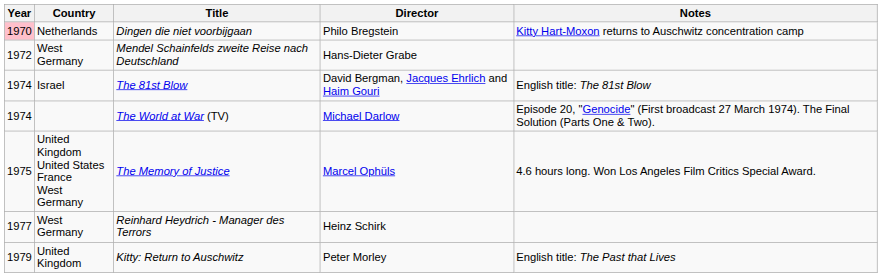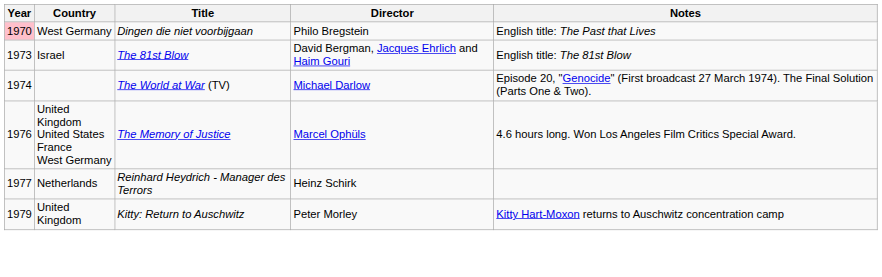 <table class="wikitable sortable">
 <tr>
 <th>Year</th>
 <th>Country</th>
 <th>Title</th>
 <th>Director</th>
 <th>Notes</th>
 </tr>
 <tr>
 <td style="background: pink;">1970</td>
-<td>Netherlands</td>
+<td>West Germany</td>
 <td><em>Dingen die niet voorbijgaan</em></td>
 <td>Philo Bregstein</td>
-<td><a href='#'>Kitty Hart-Moxon</a> returns to Auschwitz concentration camp</td>
+<td>English title: <em>The Past that Lives</em></td>
 </tr>
 <tr>
-<td>1972</td>
-<td>West Germany</td>
-<td><em>Mendel Schainfelds zweite Reise nach Deutschland</em></td>
-<td>Hans-Dieter Grabe</td>
-<td></td>
-</tr>
-<tr>
-<td>1974</td>
+<td>1973</td>
 <td>Israel</td>
 <td><em><a href='#'>The 81st Blow</a></em></td>
 <td>David Bergman, <a href='#'>Jacques Ehrlich</a> and <a href='#'>Haim Gouri</a></td>
 <td>English title: <em>The 81st Blow</em></td>
 </tr>
 <tr>
 <td>1974</td>
 <td></td>
 <td><em><a href='#'>The World at War</a></em> (TV)</td>
 <td><a href='#'>Michael Darlow</a></td>
 <td>Episode 20, "<a href='#'>Genocide</a>" (First broadcast 27 March 1974). The Final Solution (Parts One & Two).</td>
 </tr>
 <tr>
-<td>1975</td>
+<td>1976</td>
 <td>United Kingdom<br>United States<br>France<br>West Germany</td>
 <td><em><a href='#'>The Memory of Justice</a></em></td>
 <td><a href='#'>Marcel Ophüls</a></td>
 <td>4.6 hours long. Won Los Angeles Film Critics Special Award.</td>
 </tr>
 <tr>
 <td>1977</td>
-<td>West Germany</td>
+<td>Netherlands</td>
 <td><em>Reinhard Heydrich - Manager des Terrors</em></td>
 <td>Heinz Schirk</td>
 <td></td>
 </tr>
 <tr>
 <td>1979</td>
 <td>United Kingdom</td>
 <td><em>Kitty: Return to Auschwitz</em></td>
 <td>Peter Morley</td>
-<td>English title: <em>The Past that Lives</em></td>
+<td><a href='#'>Kitty Hart-Moxon</a> returns to Auschwitz concentration camp</td>
 </tr>
 </table>
